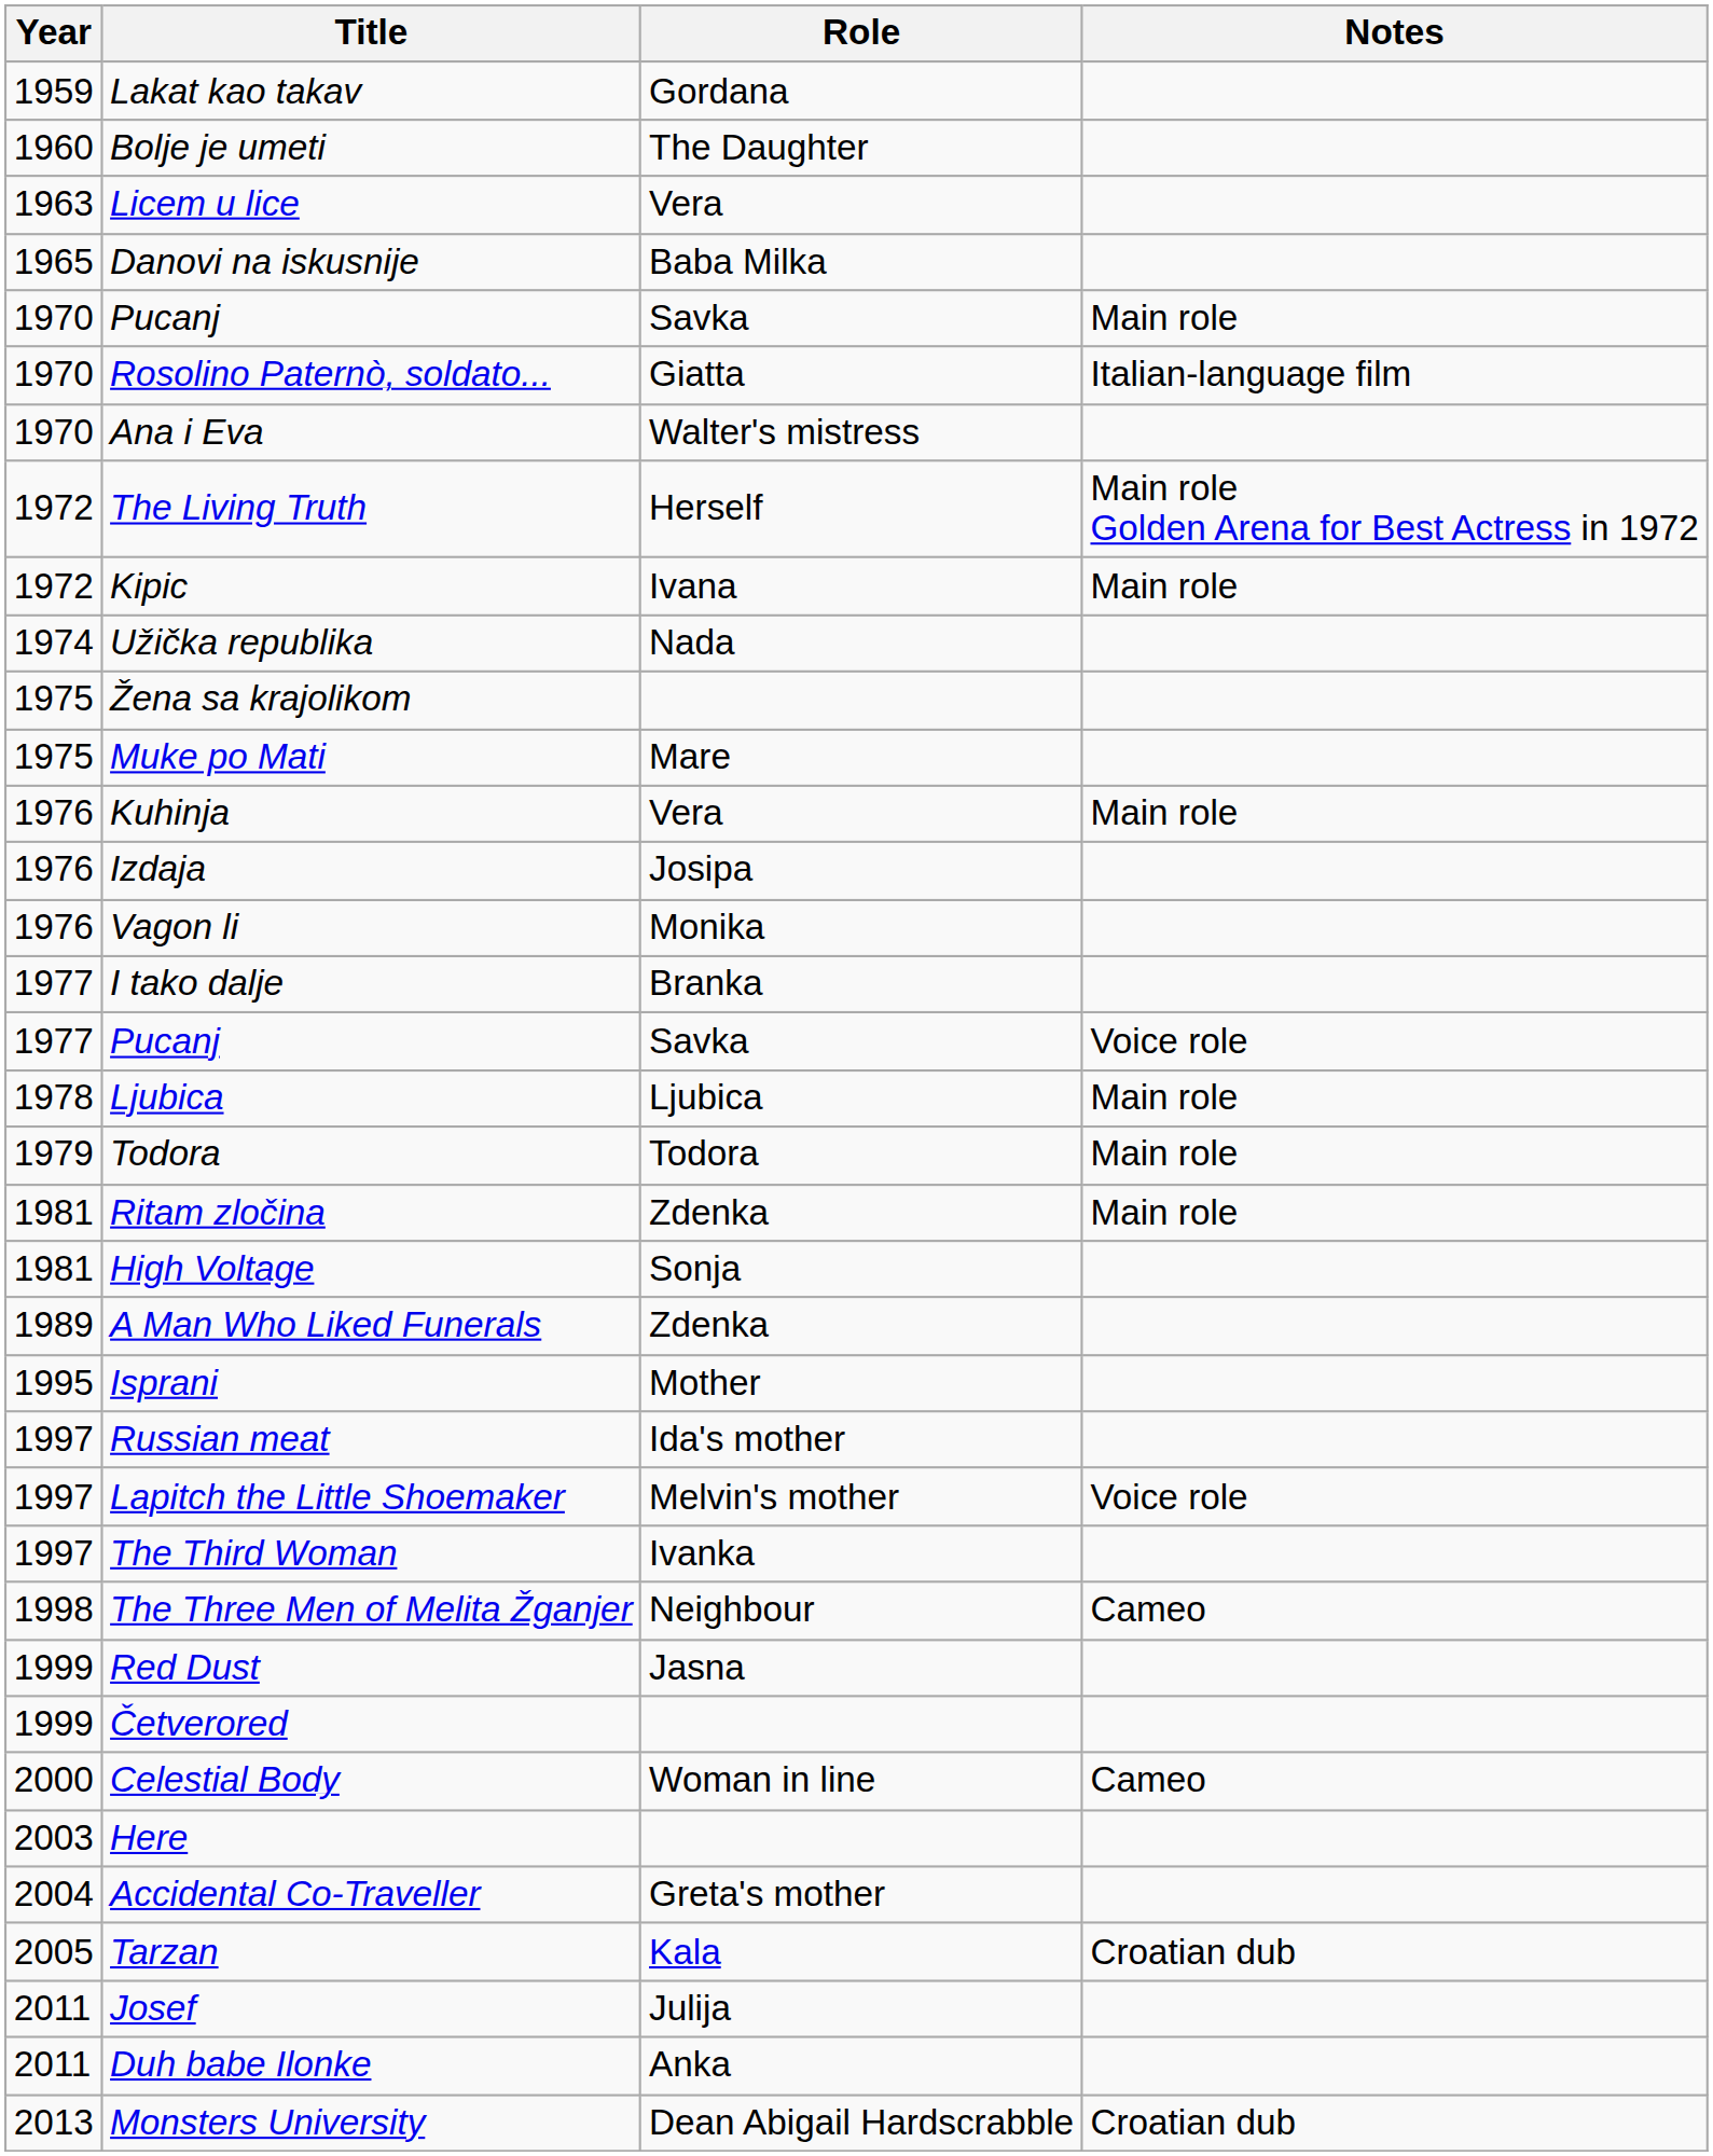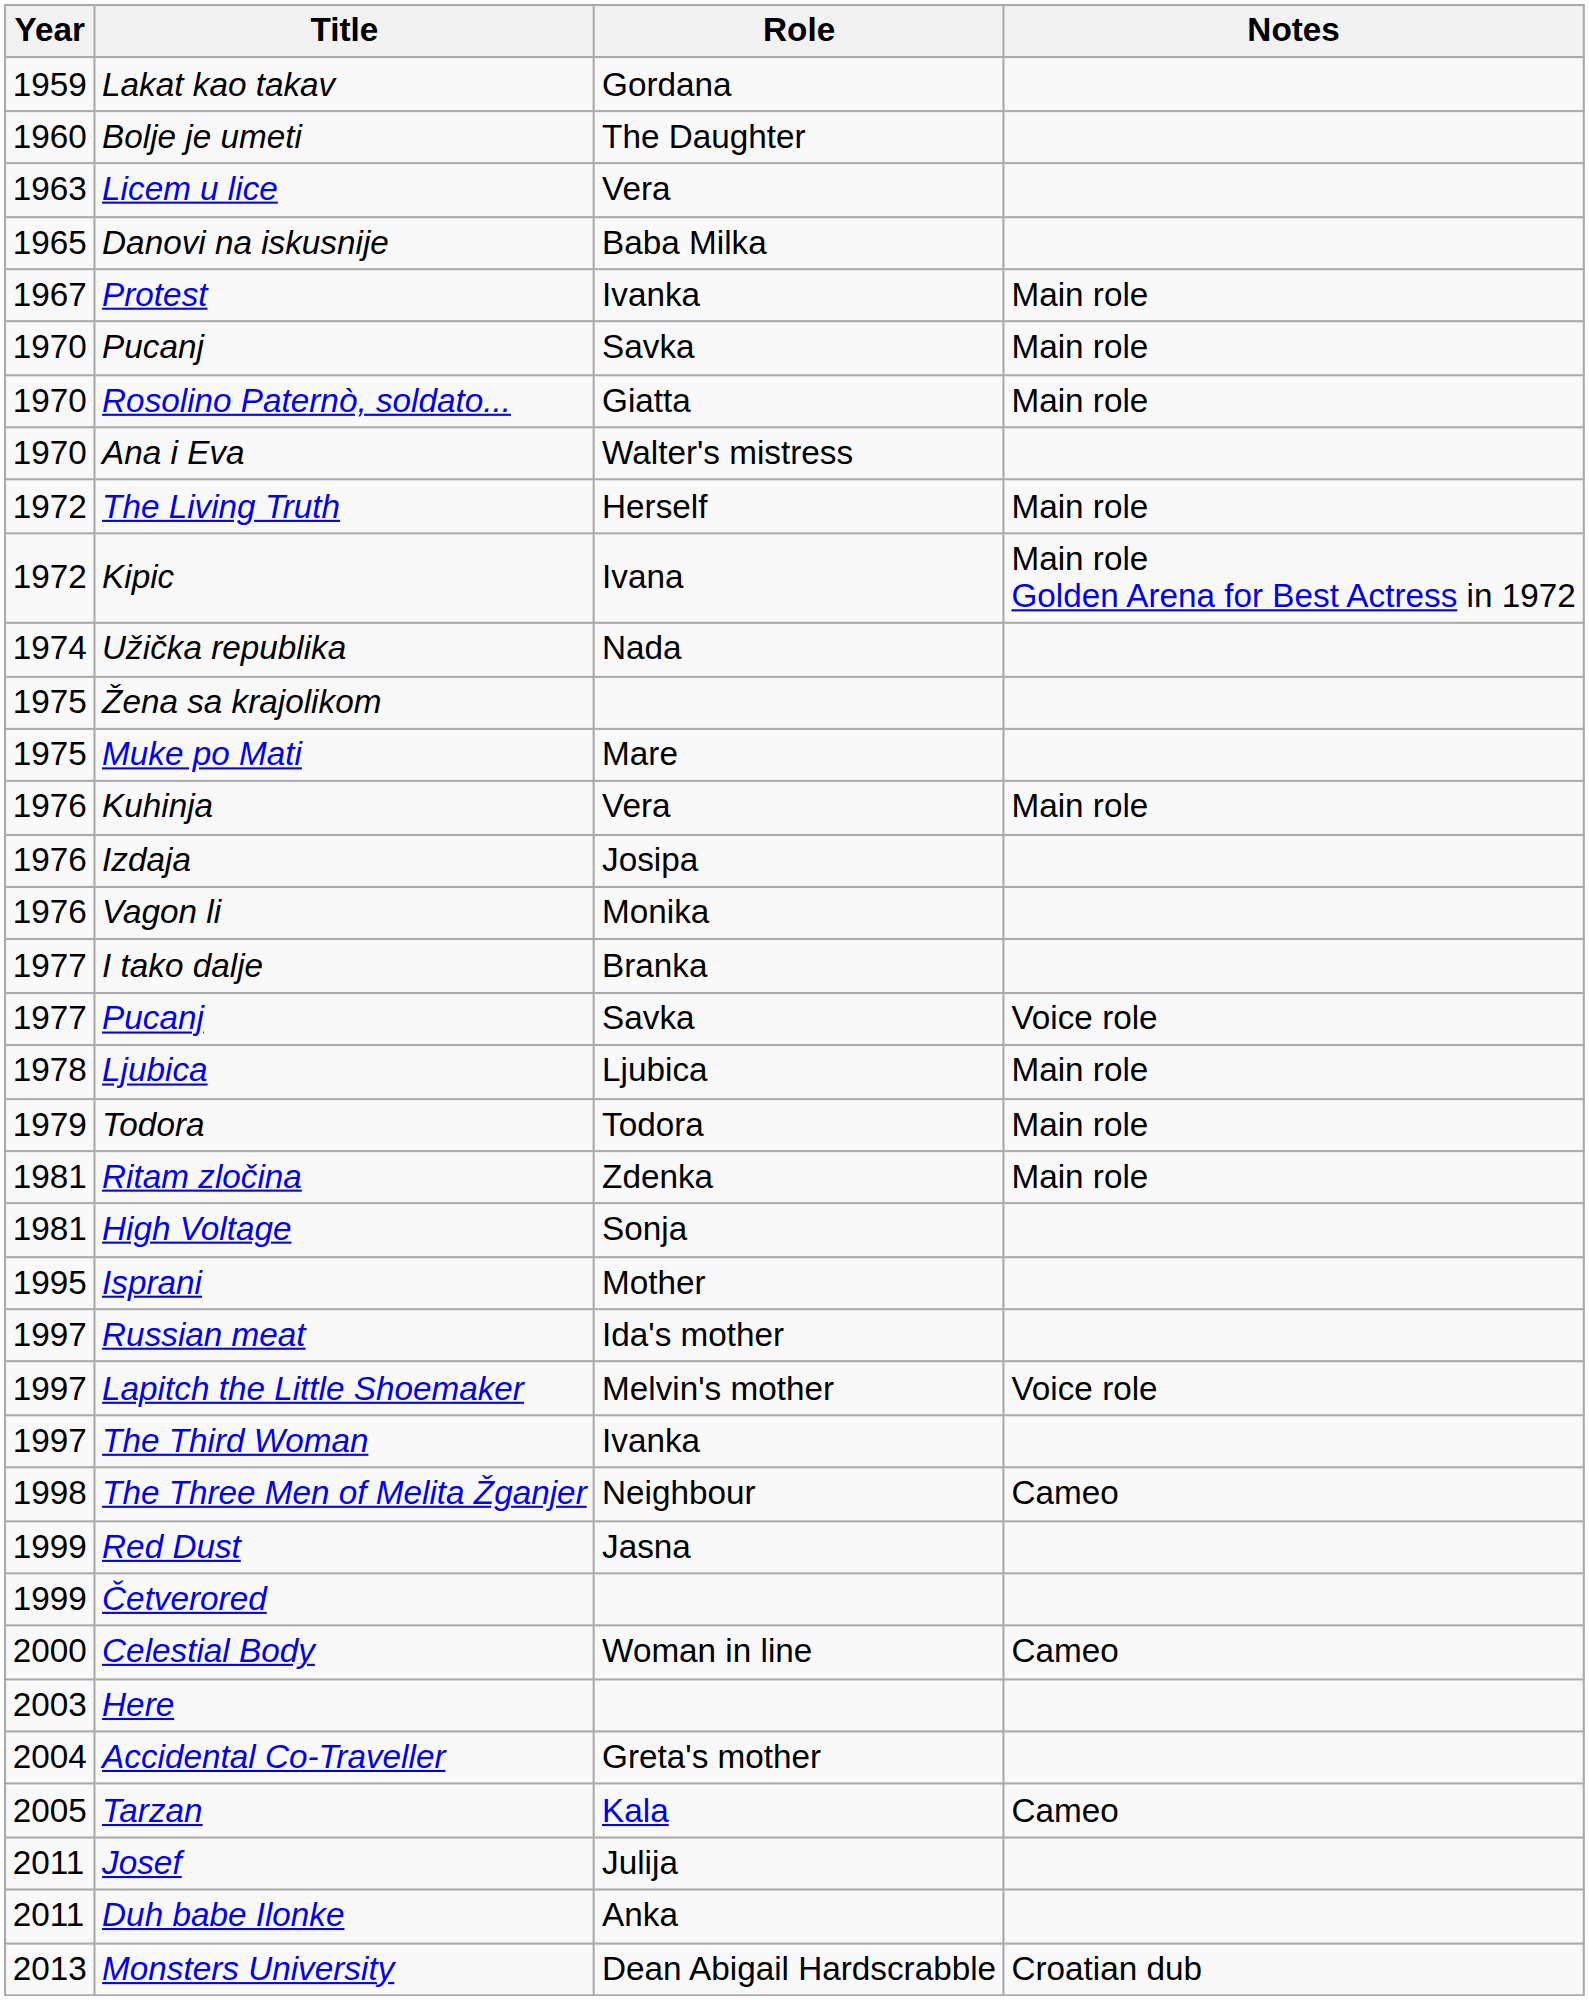 <table class="wikitable sortable">
 <tr>
 <th>Year</th>
 <th>Title</th>
 <th>Role</th>
 <th class="unsortable">Notes</th>
 </tr>
 <tr>
 <td>1959</td>
 <td><em>Lakat kao takav</em></td>
 <td>Gordana</td>
 <td></td>
 </tr>
 <tr>
 <td>1960</td>
 <td><em>Bolje je umeti</em></td>
 <td>The Daughter</td>
 <td></td>
 </tr>
 <tr>
 <td>1963</td>
 <td><em><a href='#'>Licem u lice</a></em></td>
 <td>Vera</td>
 <td></td>
 </tr>
 <tr>
 <td>1965</td>
 <td><em>Danovi na iskusnije</em></td>
 <td>Baba Milka</td>
 <td></td>
 </tr>
 <tr>
+<td>1967</td>
+<td><em><a href='#'>Protest</a></em></td>
+<td>Ivanka</td>
+<td>Main role</td>
+</tr>
+<tr>
 <td>1970</td>
 <td><em>Pucanj</em></td>
 <td>Savka</td>
 <td>Main role</td>
 </tr>
 <tr>
 <td>1970</td>
 <td><em><a href='#'>Rosolino Paternò, soldato...</a></em></td>
 <td>Giatta</td>
-<td>Italian-language film</td>
+<td>Main role</td>
 </tr>
 <tr>
 <td>1970</td>
 <td><em>Ana i Eva</em></td>
 <td>Walter's mistress</td>
 <td></td>
 </tr>
 <tr>
 <td>1972</td>
 <td><em><a href='#'>The Living Truth</a></em></td>
 <td>Herself</td>
-<td>Main role<br><a href='#'>Golden Arena for Best Actress</a> in 1972</td>
+<td>Main role</td>
 </tr>
 <tr>
 <td>1972</td>
 <td><em>Kipic</em></td>
 <td>Ivana</td>
-<td>Main role</td>
+<td>Main role<br><a href='#'>Golden Arena for Best Actress</a> in 1972</td>
 </tr>
 <tr>
 <td>1974</td>
 <td><em>Užička republika</em></td>
 <td>Nada</td>
 <td></td>
 </tr>
 <tr>
 <td>1975</td>
 <td><em>Žena sa krajolikom</em></td>
 <td></td>
 <td></td>
 </tr>
 <tr>
 <td>1975</td>
 <td><em><a href='#'>Muke po Mati</a></em></td>
 <td>Mare</td>
 <td></td>
 </tr>
 <tr>
 <td>1976</td>
 <td><em>Kuhinja</em></td>
 <td>Vera</td>
 <td>Main role</td>
 </tr>
 <tr>
 <td>1976</td>
 <td><em>Izdaja</em></td>
 <td>Josipa</td>
 <td></td>
 </tr>
 <tr>
 <td>1976</td>
 <td><em>Vagon li</em></td>
 <td>Monika</td>
 <td></td>
 </tr>
 <tr>
 <td>1977</td>
 <td><em>I tako dalje</em></td>
 <td>Branka</td>
 <td></td>
 </tr>
 <tr>
 <td>1977</td>
 <td><em><a href='#'>Pucanj</a></em></td>
 <td>Savka</td>
 <td>Voice role</td>
 </tr>
 <tr>
 <td>1978</td>
 <td><em><a href='#'>Ljubica</a></em></td>
 <td>Ljubica</td>
 <td>Main role</td>
 </tr>
 <tr>
 <td>1979</td>
 <td><em>Todora</em></td>
 <td>Todora</td>
 <td>Main role</td>
 </tr>
 <tr>
 <td>1981</td>
 <td><em><a href='#'>Ritam zločina</a></em></td>
 <td>Zdenka</td>
 <td>Main role</td>
 </tr>
 <tr>
 <td>1981</td>
 <td><em><a href='#'>High Voltage</a></em></td>
 <td>Sonja</td>
 <td></td>
 </tr>
 <tr>
-<td>1989</td>
-<td><em><a href='#'>A Man Who Liked Funerals</a></em></td>
-<td>Zdenka</td>
-<td></td>
-</tr>
-<tr>
 <td>1995</td>
 <td><em><a href='#'>Isprani</a></em></td>
 <td>Mother</td>
 <td></td>
 </tr>
 <tr>
 <td>1997</td>
 <td><em><a href='#'>Russian meat</a></em></td>
 <td>Ida's mother</td>
 <td></td>
 </tr>
 <tr>
 <td>1997</td>
 <td><em><a href='#'>Lapitch the Little Shoemaker</a></em></td>
 <td>Melvin's mother</td>
 <td>Voice role</td>
 </tr>
 <tr>
 <td>1997</td>
 <td><em><a href='#'>The Third Woman</a></em></td>
 <td>Ivanka</td>
 <td></td>
 </tr>
 <tr>
 <td>1998</td>
 <td><em><a href='#'>The Three Men of Melita Žganjer</a></em></td>
 <td>Neighbour</td>
 <td>Cameo</td>
 </tr>
 <tr>
 <td>1999</td>
 <td><em><a href='#'>Red Dust</a></em></td>
 <td>Jasna</td>
 <td></td>
 </tr>
 <tr>
 <td>1999</td>
 <td><em><a href='#'>Četverored</a></em></td>
 <td></td>
 <td></td>
 </tr>
 <tr>
 <td>2000</td>
 <td><em><a href='#'>Celestial Body</a></em></td>
 <td>Woman in line</td>
 <td>Cameo</td>
 </tr>
 <tr>
 <td>2003</td>
 <td><em><a href='#'>Here</a></em></td>
 <td></td>
 <td></td>
 </tr>
 <tr>
 <td>2004</td>
 <td><em><a href='#'>Accidental Co-Traveller</a></em></td>
 <td>Greta's mother</td>
 <td></td>
 </tr>
 <tr>
 <td>2005</td>
 <td><em><a href='#'>Tarzan</a></em></td>
 <td><a href='#'>Kala</a></td>
-<td>Croatian dub</td>
+<td>Cameo</td>
 </tr>
 <tr>
 <td>2011</td>
 <td><em><a href='#'>Josef</a></em></td>
 <td>Julija</td>
 <td></td>
 </tr>
 <tr>
 <td>2011</td>
 <td><em><a href='#'>Duh babe Ilonke</a></em></td>
 <td>Anka</td>
 <td></td>
 </tr>
 <tr>
 <td>2013</td>
 <td><em><a href='#'>Monsters University</a></em></td>
 <td>Dean Abigail Hardscrabble</td>
 <td>Croatian dub</td>
 </tr>
 <tr>
 </tr>
 </table>
